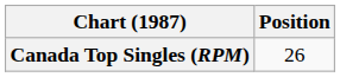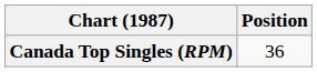 <table class="wikitable plainrowheaders" style="text-align:center">
 <tr>
 <th scope="col">Chart (1987)</th>
 <th scope="col">Position</th>
 </tr>
 <tr>
 <th scope="row">Canada Top Singles (<em>RPM</em>)</th>
-<td>26</td>
+<td>36</td>
 </tr>
 </table>
